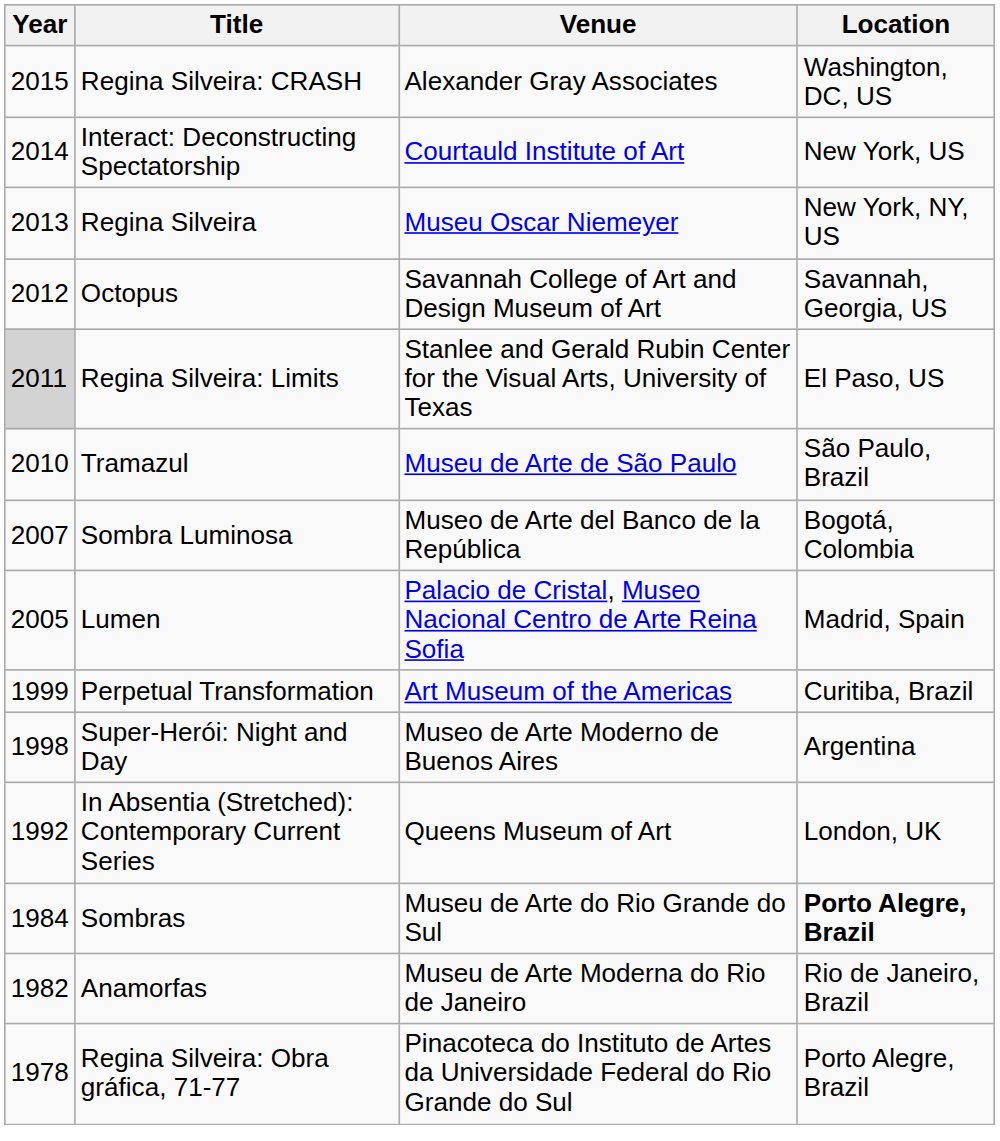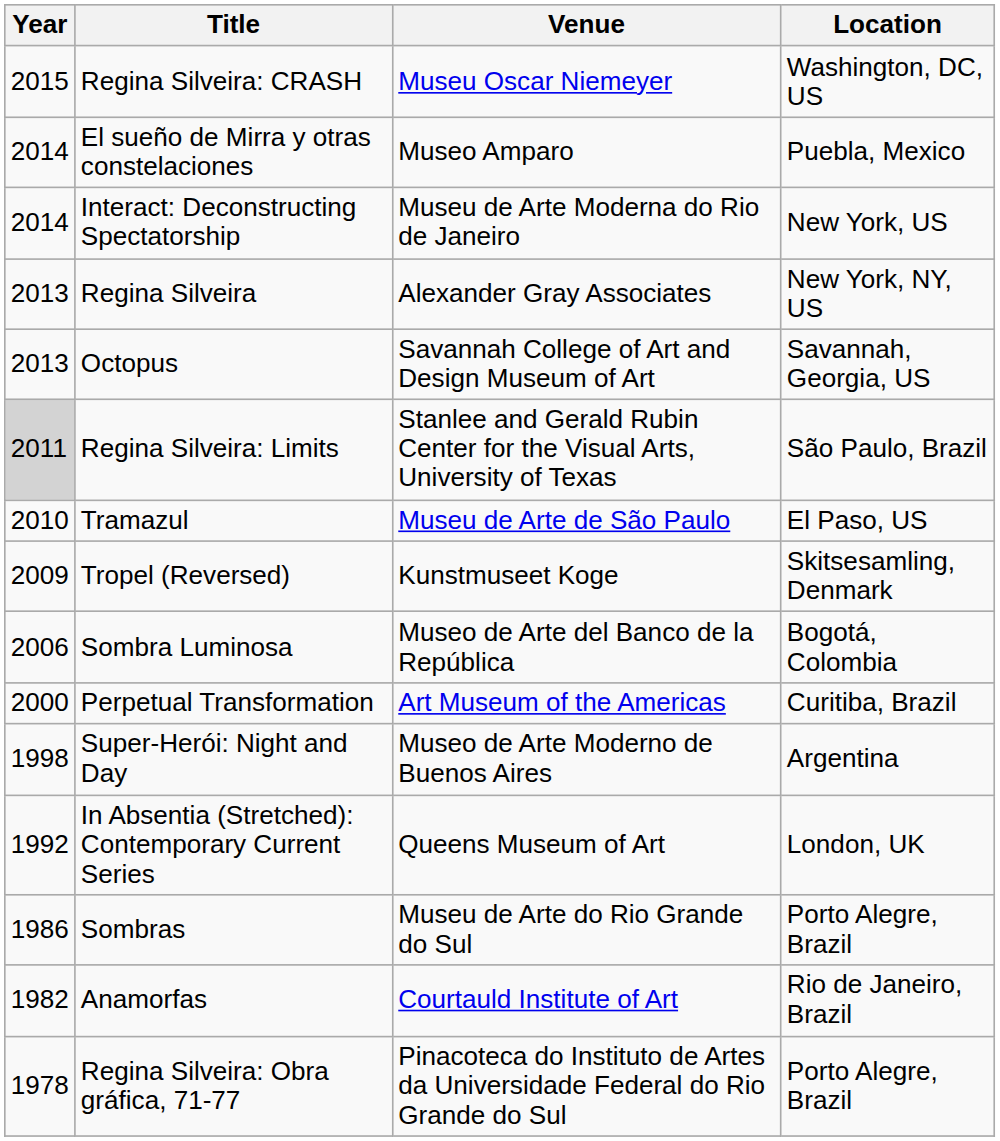 <table class="wikitable sortable">
 <tr>
 <th scope="col">Year</th>
 <th scope="col">Title</th>
 <th scope="col">Venue</th>
 <th scope="col">Location</th>
 </tr>
 <tr>
 <td>2015</td>
 <td>Regina Silveira: CRASH</td>
-<td>Alexander Gray Associates</td>
+<td><a href='#'>Museu Oscar Niemeyer</a></td>
 <td>Washington, DC, US</td>
 </tr>
 <tr>
 <td>2014</td>
+<td>El sueño de Mirra y otras constelaciones</td>
+<td>Museo Amparo</td>
+<td>Puebla, Mexico</td>
+</tr>
+<tr>
+<td>2014</td>
 <td>Interact: Deconstructing Spectatorship</td>
-<td><a href='#'>Courtauld Institute of Art</a></td>
+<td>Museu de Arte Moderna do Rio de Janeiro</td>
 <td>New York, US</td>
 </tr>
 <tr>
 <td>2013</td>
 <td>Regina Silveira</td>
-<td><a href='#'>Museu Oscar Niemeyer</a></td>
+<td>Alexander Gray Associates</td>
 <td>New York, NY, US</td>
 </tr>
 <tr>
-<td>2012</td>
+<td>2013</td>
 <td>Octopus</td>
 <td>Savannah College of Art and Design Museum of Art</td>
 <td>Savannah, Georgia, US</td>
 </tr>
 <tr>
 <td style="background: lightgrey;">2011</td>
 <td>Regina Silveira: Limits</td>
 <td>Stanlee and Gerald Rubin Center for the Visual Arts, University of Texas</td>
-<td>El Paso, US</td>
+<td>São Paulo, Brazil</td>
 </tr>
 <tr>
 <td>2010</td>
 <td>Tramazul</td>
 <td><a href='#'>Museu de Arte de São Paulo</a></td>
-<td>São Paulo, Brazil</td>
+<td>El Paso, US</td>
 </tr>
 <tr>
-<td>2007</td>
+<td>2009</td>
+<td>Tropel (Reversed)</td>
+<td>Kunstmuseet Koge</td>
+<td>Skitsesamling, Denmark</td>
+</tr>
+<tr>
+<td>2006</td>
 <td>Sombra Luminosa</td>
 <td>Museo de Arte del Banco de la República</td>
 <td>Bogotá, Colombia</td>
 </tr>
 <tr>
-<td>2005</td>
-<td>Lumen</td>
-<td><a href='#'>Palacio de Cristal</a>, <a href='#'>Museo Nacional Centro de Arte Reina Sofia</a></td>
-<td>Madrid, Spain</td>
-</tr>
-<tr>
-<td>1999</td>
+<td>2000</td>
 <td>Perpetual Transformation</td>
 <td><a href='#'>Art Museum of the Americas</a></td>
 <td>Curitiba, Brazil</td>
 </tr>
 <tr>
 <td>1998</td>
 <td>Super-Herói: Night and Day</td>
 <td>Museo de Arte Moderno de Buenos Aires</td>
 <td>Argentina</td>
 </tr>
 <tr>
 <td>1992</td>
 <td>In Absentia (Stretched): Contemporary Current Series</td>
 <td>Queens Museum of Art</td>
 <td>London, UK</td>
 </tr>
 <tr>
-<td>1984</td>
+<td>1986</td>
 <td>Sombras</td>
 <td>Museu de Arte do Rio Grande do Sul</td>
-<td><strong>Porto Alegre, Brazil</strong></td>
+<td>Porto Alegre, Brazil</td>
 </tr>
 <tr>
 <td>1982</td>
 <td>Anamorfas</td>
-<td>Museu de Arte Moderna do Rio de Janeiro</td>
+<td><a href='#'>Courtauld Institute of Art</a></td>
 <td>Rio de Janeiro, Brazil</td>
 </tr>
 <tr>
 <td>1978</td>
 <td>Regina Silveira: Obra gráfica, 71-77</td>
 <td>Pinacoteca do Instituto de Artes da Universidade Federal do Rio Grande do Sul</td>
 <td>Porto Alegre, Brazil</td>
 </tr>
 </table>
